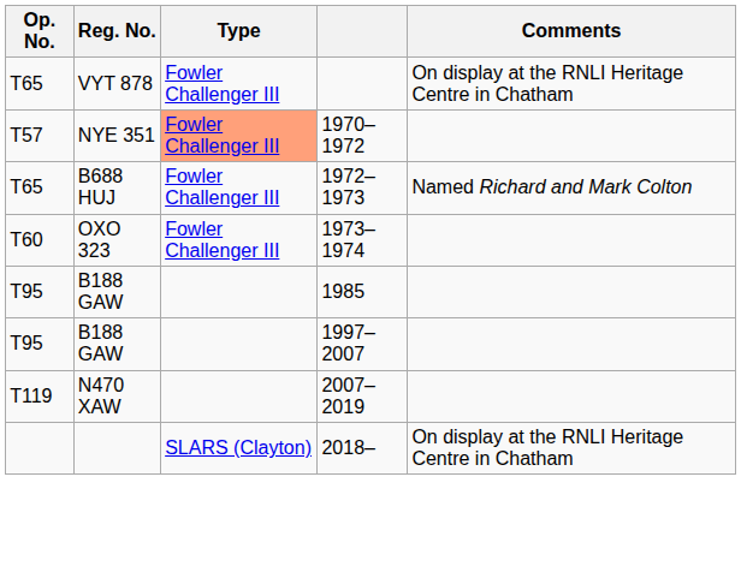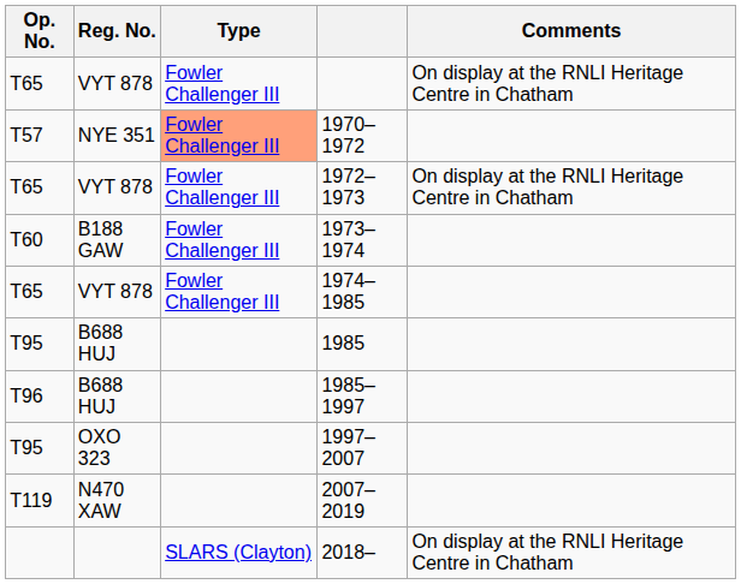 <table class="wikitable">
 <tr>
 <th>Op. No.</th>
 <th>Reg. No.</th>
 <th>Type</th>
 <th></th>
 <th>Comments</th>
 </tr>
 <tr>
 <td>T65</td>
 <td>VYT 878</td>
 <td><a href='#'>Fowler Challenger III</a></td>
 <td></td>
 <td>On display at the RNLI Heritage Centre in Chatham</td>
 </tr>
 <tr>
 <td>T57</td>
 <td>NYE 351</td>
 <td style="background: lightsalmon;"><a href='#'>Fowler Challenger III</a></td>
 <td>1970–1972</td>
 <td></td>
 </tr>
 <tr>
 <td>T65</td>
-<td>B688 HUJ</td>
+<td>VYT 878</td>
 <td><a href='#'>Fowler Challenger III</a></td>
 <td>1972–1973</td>
-<td>Named <em>Richard and Mark Colton</em></td>
+<td>On display at the RNLI Heritage Centre in Chatham</td>
 </tr>
 <tr>
 <td>T60</td>
-<td>OXO 323</td>
+<td>B188 GAW</td>
 <td><a href='#'>Fowler Challenger III</a></td>
 <td>1973–1974</td>
 <td></td>
 </tr>
 <tr>
+<td>T65</td>
+<td>VYT 878</td>
+<td><a href='#'>Fowler Challenger III</a></td>
+<td>1974–1985</td>
+<td></td>
+</tr>
+<tr>
 <td>T95</td>
-<td>B188 GAW</td>
+<td>B688 HUJ</td>
 <td></td>
 <td>1985</td>
 <td></td>
 </tr>
 <tr>
+<td>T96</td>
+<td>B688 HUJ</td>
+<td></td>
+<td>1985–1997</td>
+<td></td>
+</tr>
+<tr>
 <td>T95</td>
-<td>B188 GAW</td>
+<td>OXO 323</td>
 <td></td>
 <td>1997–2007</td>
 <td></td>
 </tr>
 <tr>
 <td>T119</td>
 <td>N470 XAW</td>
 <td></td>
 <td>2007–2019</td>
 <td></td>
 </tr>
 <tr>
 <td></td>
 <td></td>
 <td><a href='#'>SLARS (Clayton)</a></td>
 <td>2018–</td>
 <td>On display at the RNLI Heritage Centre in Chatham</td>
 </tr>
 <tr>
 </tr>
 </table>
